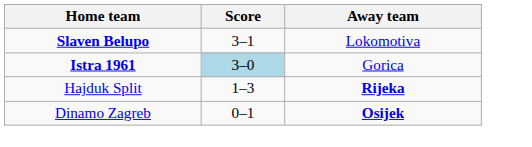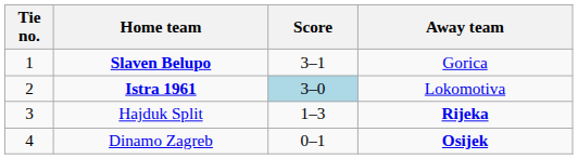 <table class="wikitable" style="text-align: center">
 <tr>
+<th width=40>Tie no.</th>
 <th width=200>Home team</th>
 <th width=80>Score</th>
 <th width=200>Away team</th>
 </tr>
 <tr>
+<td>1</td>
 <td><strong><a href='#'>Slaven Belupo</a></strong></td>
 <td>3–1 </td>
+<td><a href='#'>Gorica</a></td>
+</tr>
+<tr>
+<td>2</td>
+<td><strong><a href='#'>Istra 1961</a></strong></td>
+<td style="background: lightblue;">3–0</td>
 <td><a href='#'>Lokomotiva</a></td>
 </tr>
 <tr>
-<td><strong><a href='#'>Istra 1961</a></strong></td>
-<td style="background: lightblue;">3–0</td>
-<td><a href='#'>Gorica</a></td>
-</tr>
-<tr>
+<td>3</td>
 <td><a href='#'>Hajduk Split</a></td>
 <td>1–3</td>
 <td><strong><a href='#'>Rijeka</a></strong></td>
 </tr>
 <tr>
+<td>4</td>
 <td><a href='#'>Dinamo Zagreb</a></td>
 <td>0–1</td>
 <td><strong><a href='#'>Osijek</a></strong></td>
 </tr>
 </table>
